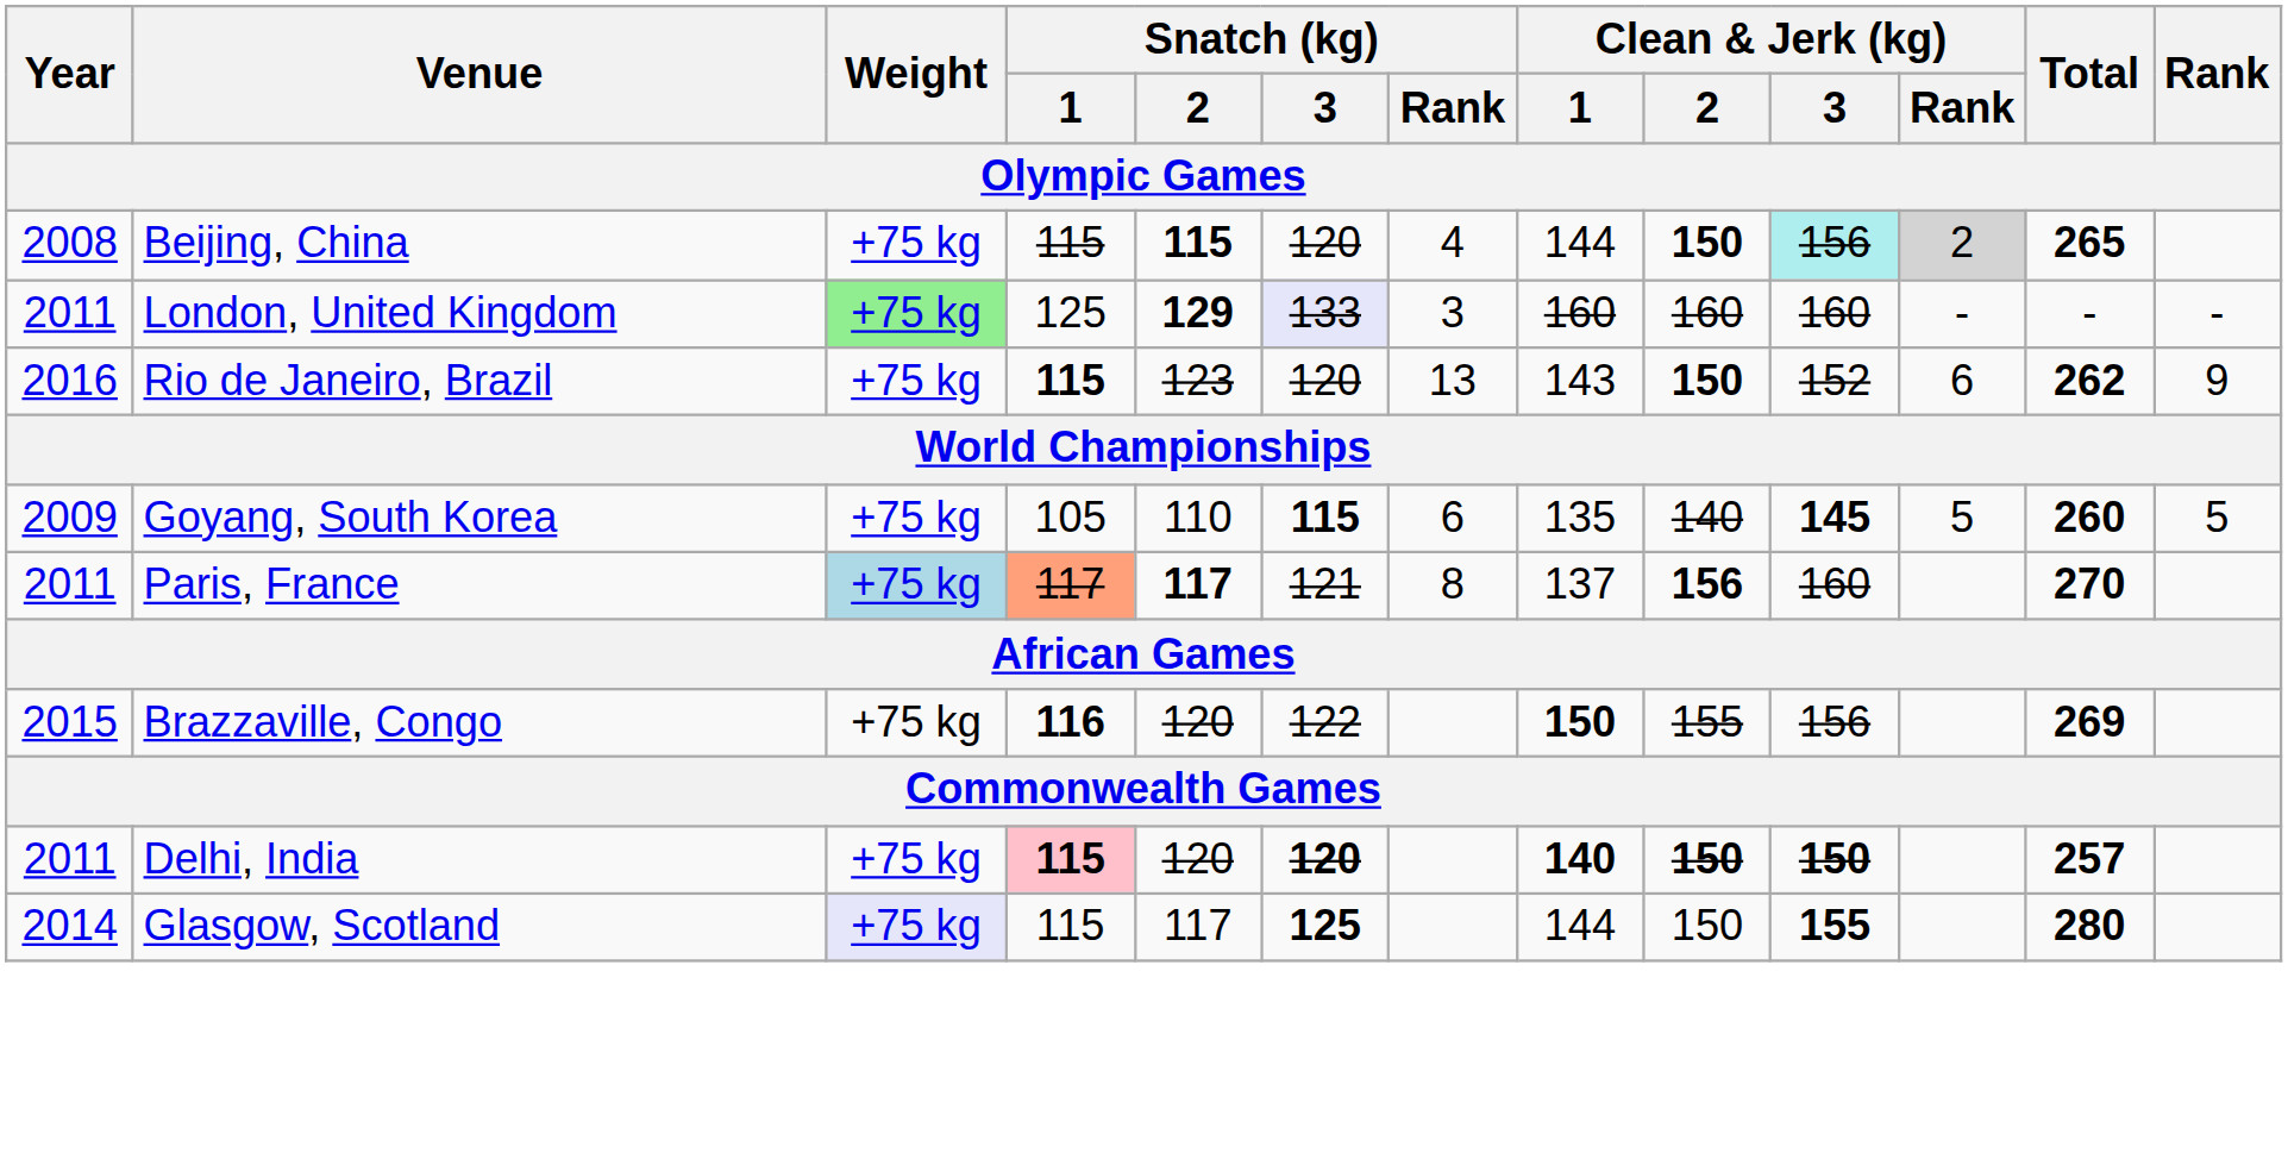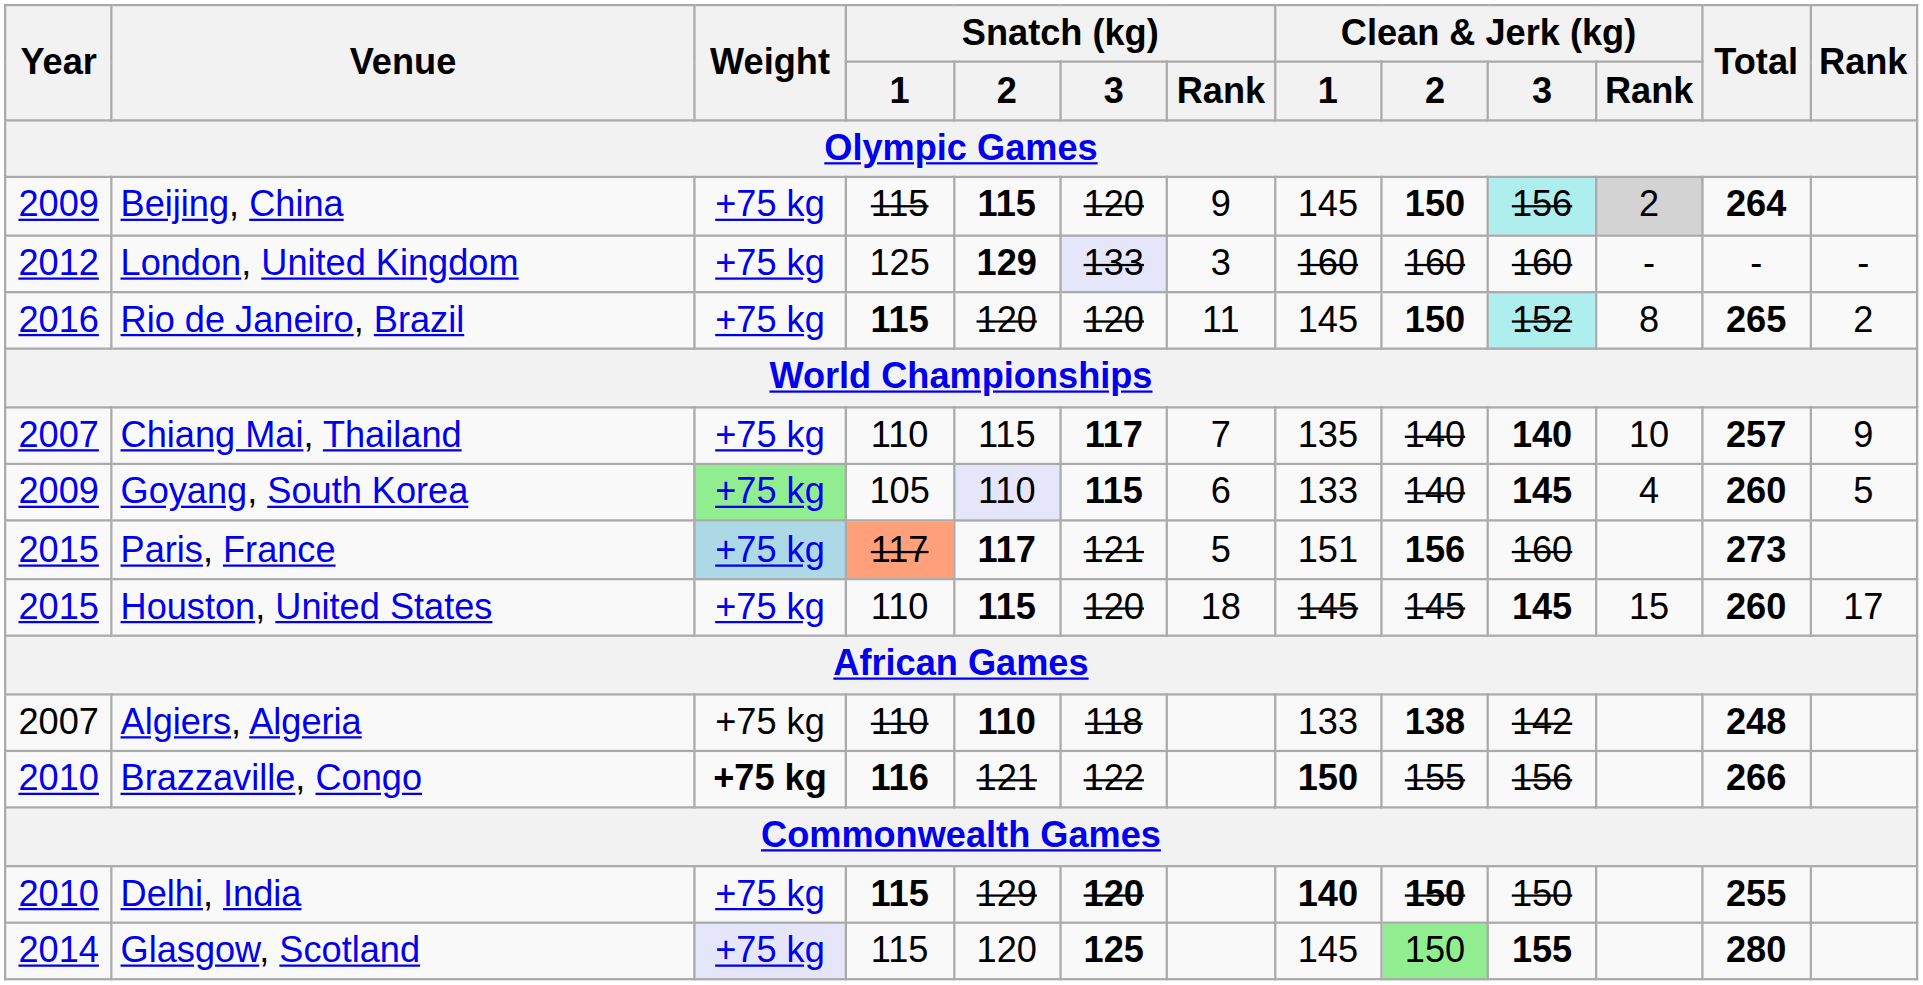 <table class = "wikitable" style="text-align:center;">
 <tr>
 <th rowspan="2" style="width:40px;">Year</th>
 <th rowspan="2" style="width:250px;">Venue</th>
 <th rowspan="2" style="width:60px;">Weight</th>
 <th colspan=4>Snatch (kg)</th>
 <th colspan=4>Clean & Jerk (kg)</th>
 <th rowspan="2" style="width:40px;">Total</th>
 <th rowspan="2" style="width:40px;">Rank</th>
 </tr>
 <tr>
 <th width=40>1</th>
 <th width=40>2</th>
 <th width=40>3</th>
 <th width=40>Rank</th>
 <th width=40>1</th>
 <th width=40>2</th>
 <th width=40>3</th>
 <th width=40>Rank</th>
 </tr>
 <tr>
 <th colspan=13><a href='#'>Olympic Games</a></th>
 </tr>
 <tr>
-<td><a href='#'>2008</a></td>
+<td><a href='#'>2009</a></td>
 <td align=left><a href='#'>Beijing</a>, <a href='#'>China</a></td>
 <td><a href='#'>+75 kg</a></td>
 <td><s>115</s></td>
 <td><strong>115</strong></td>
 <td><s>120</s></td>
-<td>4</td>
-<td>144</td>
+<td>9</td>
+<td>145</td>
 <td><strong>150</strong></td>
 <td style="background: paleturquoise;"><s>156</s></td>
 <td style="background: lightgrey;">2</td>
-<td><strong>265</strong></td>
+<td><strong>264</strong></td>
 <td></td>
 </tr>
 <tr>
-<td><a href='#'>2011</a></td>
+<td><a href='#'>2012</a></td>
 <td align=left><a href='#'>London</a>, <a href='#'>United Kingdom</a></td>
-<td style="background: lightgreen;"><a href='#'>+75 kg</a></td>
+<td><a href='#'>+75 kg</a></td>
 <td>125</td>
 <td><strong>129</strong></td>
 <td style="background: lavender;"><s>133</s></td>
 <td>3</td>
 <td><s>160</s></td>
 <td><s>160</s></td>
 <td><s>160</s></td>
 <td>-</td>
 <td>-</td>
 <td>-</td>
 </tr>
 <tr>
 <td><a href='#'>2016</a></td>
 <td align=left><a href='#'>Rio de Janeiro</a>, <a href='#'>Brazil</a></td>
 <td><a href='#'>+75 kg</a></td>
 <td><strong>115</strong></td>
-<td><s>123</s></td>
 <td><s>120</s></td>
-<td>13</td>
-<td>143</td>
+<td><s>120</s></td>
+<td>11</td>
+<td>145</td>
 <td><strong>150</strong></td>
-<td><s>152</s></td>
-<td>6</td>
-<td><strong>262</strong></td>
-<td>9</td>
+<td style="background: paleturquoise;"><s>152</s></td>
+<td>8</td>
+<td><strong>265</strong></td>
+<td>2</td>
 </tr>
 <tr>
 <th colspan=13><a href='#'>World Championships</a></th>
 </tr>
 <tr>
+<td><a href='#'>2007</a></td>
+<td align=left> <a href='#'>Chiang Mai</a>, <a href='#'>Thailand</a></td>
+<td><a href='#'>+75 kg</a></td>
+<td>110</td>
+<td>115</td>
+<td><strong>117</strong></td>
+<td>7</td>
+<td>135</td>
+<td><s>140</s></td>
+<td><strong>140</strong></td>
+<td>10</td>
+<td><strong>257</strong></td>
+<td>9</td>
+</tr>
+<tr>
 <td><a href='#'>2009</a></td>
 <td align=left> <a href='#'>Goyang</a>, <a href='#'>South Korea</a></td>
-<td><a href='#'>+75 kg</a></td>
+<td style="background: lightgreen;"><a href='#'>+75 kg</a></td>
 <td>105</td>
-<td>110</td>
+<td style="background: lavender;">110</td>
 <td><strong>115</strong></td>
 <td>6</td>
-<td>135</td>
+<td>133</td>
 <td><s>140</s></td>
 <td><strong>145</strong></td>
-<td>5</td>
+<td>4</td>
 <td><strong>260</strong></td>
 <td>5</td>
 </tr>
 <tr>
-<td><a href='#'>2011</a></td>
+<td><a href='#'>2015</a></td>
 <td align=left> <a href='#'>Paris</a>, <a href='#'>France</a></td>
 <td style="background: lightblue;"><a href='#'>+75 kg</a></td>
 <td style="background: lightsalmon;"><s>117</s></td>
 <td><strong>117</strong></td>
 <td><s>121</s></td>
-<td>8</td>
-<td>137</td>
+<td>5</td>
+<td>151</td>
 <td><strong>156</strong></td>
 <td><s>160</s></td>
 <td></td>
-<td><strong>270</strong></td>
+<td><strong>273</strong></td>
 <td></td>
+</tr>
+<tr>
+<td><a href='#'>2015</a></td>
+<td align=left> <a href='#'>Houston</a>, <a href='#'>United States</a></td>
+<td><a href='#'>+75 kg</a></td>
+<td>110</td>
+<td><strong>115</strong></td>
+<td><s>120</s></td>
+<td>18</td>
+<td><s>145</s></td>
+<td><s>145</s></td>
+<td><strong>145</strong></td>
+<td>15</td>
+<td><strong>260</strong></td>
+<td>17</td>
 </tr>
 <tr>
 <th colspan=13><a href='#'>African Games</a></th>
 </tr>
 <tr>
-<td><a href='#'>2015</a></td>
+<td>2007</td>
+<td align=left> <a href='#'>Algiers</a>, <a href='#'>Algeria</a></td>
+<td>+75 kg</td>
+<td><s>110</s></td>
+<td><strong>110</strong></td>
+<td><s>118</s></td>
+<td></td>
+<td>133</td>
+<td><strong>138</strong></td>
+<td><s>142</s></td>
+<td></td>
+<td><strong>248</strong></td>
+<td></td>
+</tr>
+<tr>
+<td><a href='#'>2010</a></td>
 <td align=left> <a href='#'>Brazzaville</a>, <a href='#'>Congo</a></td>
-<td>+75 kg</td>
+<td><strong>+75 kg</strong></td>
 <td><strong>116</strong></td>
-<td><s>120</s></td>
+<td><s>121</s></td>
 <td><s>122</s></td>
 <td></td>
 <td><strong>150</strong></td>
 <td><s>155</s></td>
 <td><s>156</s></td>
 <td></td>
-<td><strong>269</strong></td>
+<td><strong>266</strong></td>
 <td></td>
 </tr>
 <tr>
 <th colspan=13><a href='#'>Commonwealth Games</a></th>
 </tr>
 <tr>
-<td><a href='#'>2011</a></td>
+<td><a href='#'>2010</a></td>
 <td align=left> <a href='#'>Delhi</a>, <a href='#'>India</a></td>
 <td><a href='#'>+75 kg</a></td>
-<td style="background: pink;"><strong>115</strong></td>
-<td><s>120</s></td>
+<td><strong>115</strong></td>
+<td><s>129</s></td>
 <td><strong><s>120</s></strong></td>
 <td></td>
 <td><strong>140</strong></td>
 <td><strong><s>150</s></strong></td>
-<td><strong><s>150</s></strong></td>
+<td><s>150</s></td>
 <td></td>
-<td><strong>257</strong></td>
+<td><strong>255</strong></td>
 <td></td>
 </tr>
 <tr>
 <td><a href='#'>2014</a></td>
 <td align=left> <a href='#'>Glasgow</a>, <a href='#'>Scotland</a></td>
 <td style="background: lavender;"><a href='#'>+75 kg</a></td>
 <td>115</td>
-<td>117</td>
+<td>120</td>
 <td><strong>125</strong></td>
 <td></td>
-<td>144</td>
-<td>150</td>
+<td>145</td>
+<td style="background: lightgreen;">150</td>
 <td><strong>155</strong></td>
 <td></td>
 <td><strong>280</strong></td>
 <td></td>
 </tr>
 </table>
